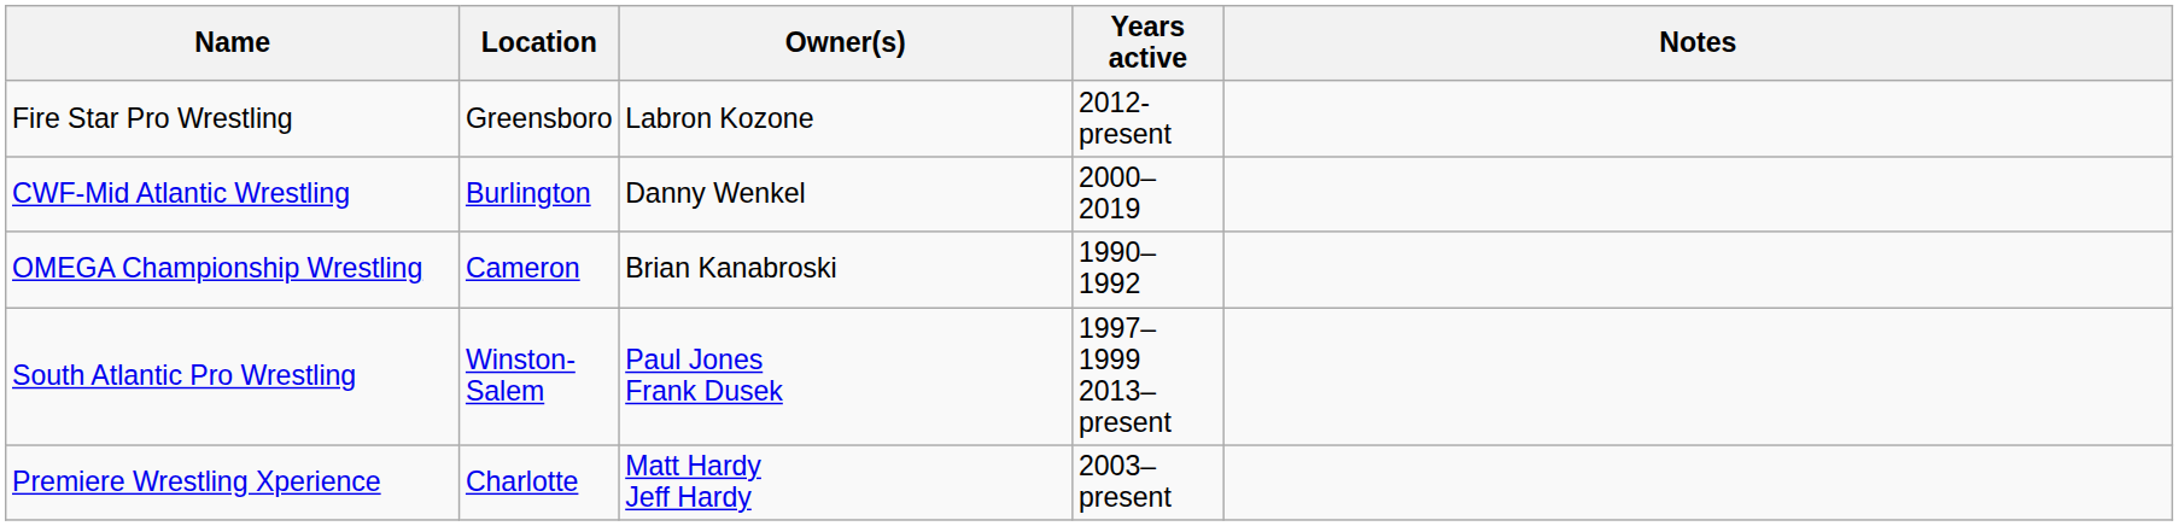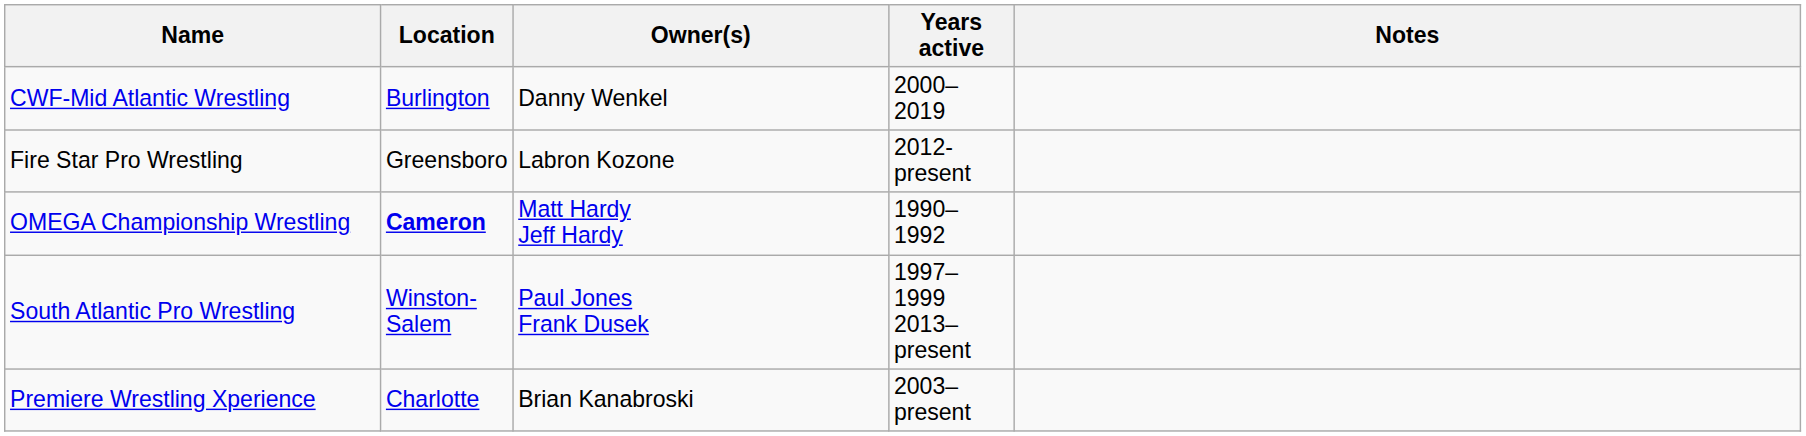 <table class=wikitable>
 <tr>
 <th style="width:21%;">Name</th>
 <th style="width:7%;">Location</th>
 <th style="width:21%;">Owner(s)</th>
 <th style="width:7%;">Years active</th>
 <th style="width:55%;">Notes</th>
 </tr>
 <tr>
+<td><a href='#'>CWF-Mid Atlantic Wrestling</a></td>
+<td><a href='#'>Burlington</a></td>
+<td>Danny Wenkel</td>
+<td>2000–2019</td>
+<td></td>
+</tr>
+<tr>
 <td>Fire Star Pro Wrestling</td>
 <td>Greensboro</td>
 <td>Labron Kozone</td>
 <td>2012-present</td>
 <td></td>
 </tr>
 <tr>
-<td><a href='#'>CWF-Mid Atlantic Wrestling</a></td>
-<td><a href='#'>Burlington</a></td>
-<td>Danny Wenkel</td>
-<td>2000–2019</td>
-<td></td>
-</tr>
-<tr>
 <td><a href='#'>OMEGA Championship Wrestling</a></td>
-<td><a href='#'>Cameron</a></td>
-<td>Brian Kanabroski</td>
+<td><strong><a href='#'>Cameron</a></strong></td>
+<td><a href='#'>Matt Hardy</a><br><a href='#'>Jeff Hardy</a></td>
 <td>1990–1992</td>
 <td></td>
 </tr>
 <tr>
 <td><a href='#'>South Atlantic Pro Wrestling</a></td>
 <td><a href='#'>Winston-Salem</a></td>
 <td><a href='#'>Paul Jones</a><br><a href='#'>Frank Dusek</a></td>
 <td>1997–1999<br>2013–present</td>
 <td></td>
 </tr>
 <tr>
 <td><a href='#'>Premiere Wrestling Xperience</a></td>
 <td><a href='#'>Charlotte</a></td>
-<td><a href='#'>Matt Hardy</a><br><a href='#'>Jeff Hardy</a></td>
+<td>Brian Kanabroski</td>
 <td>2003–present</td>
 <td></td>
 </tr>
 </table>
